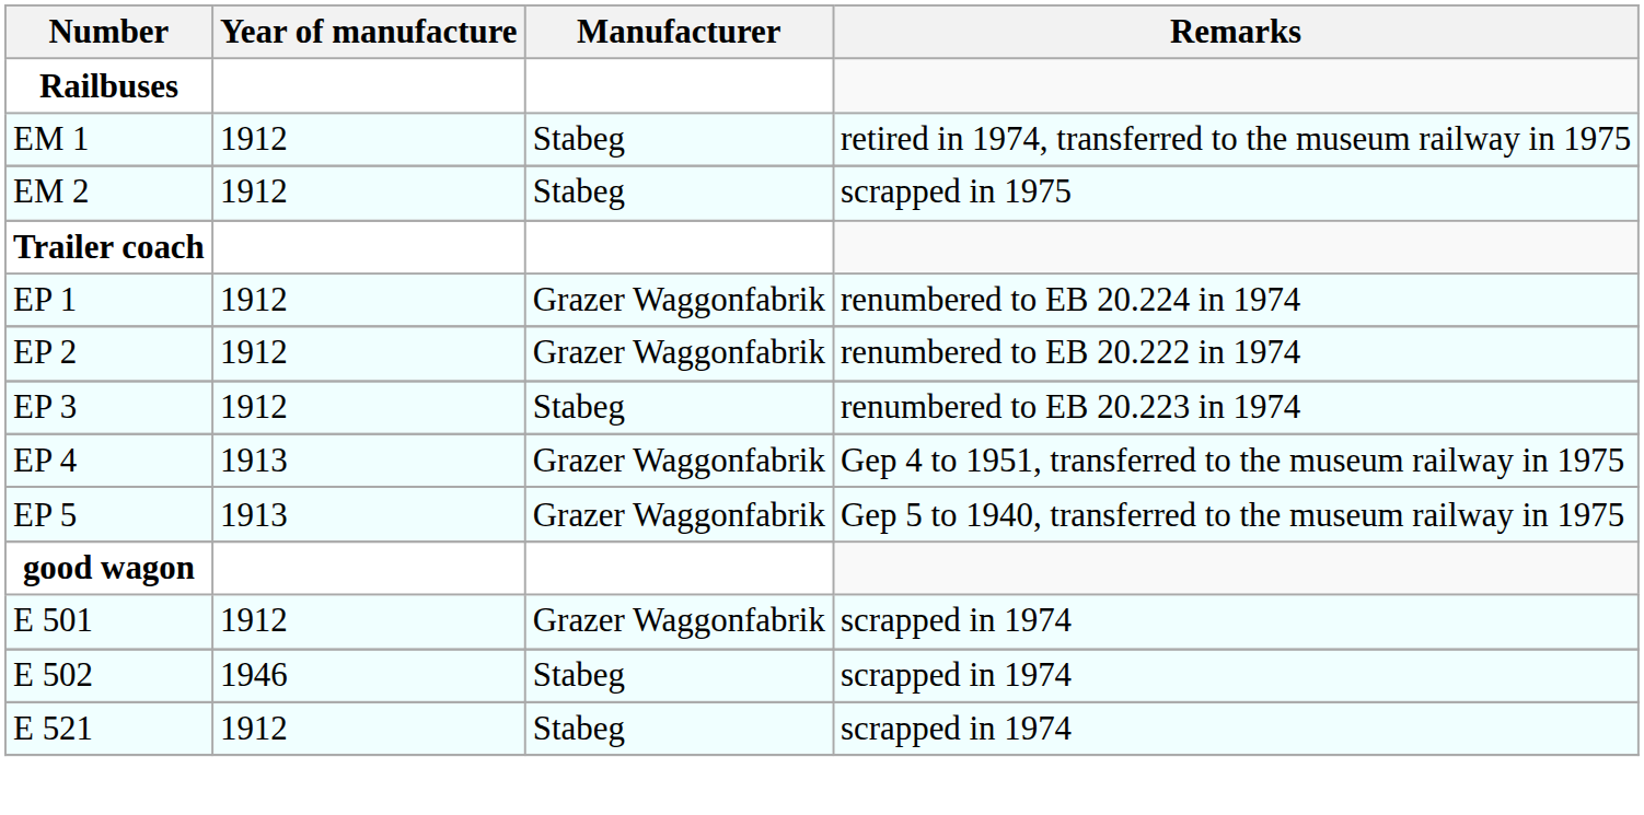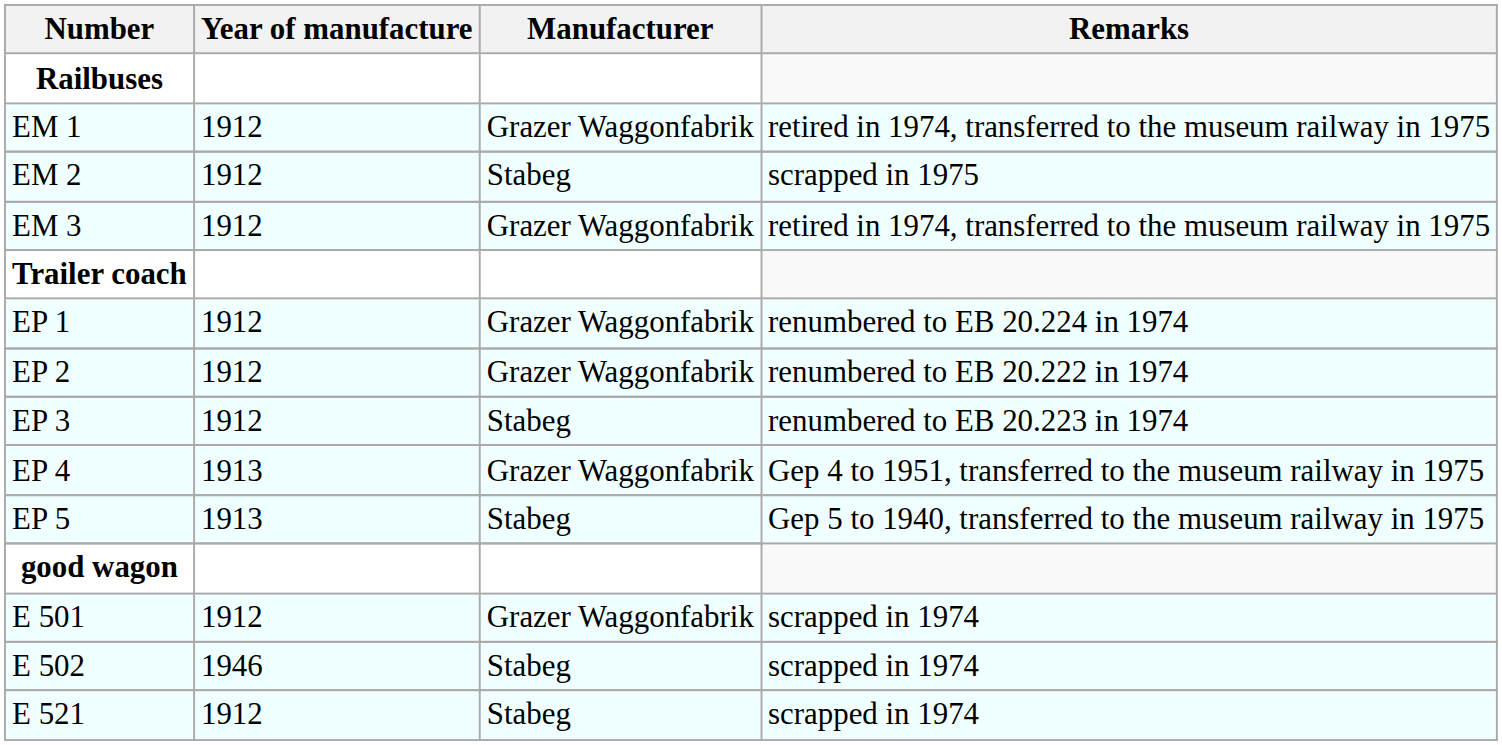 <table class="wikitable sortable" ">
 <tr bgcolor="#E8E8E8">
 <th>Number</th>
 <th>Year of manufacture</th>
 <th>Manufacturer</th>
 <th>Remarks</th>
 </tr>
 <tr bgcolor="#FFFFFF">
 <td align="center"><strong>Railbuses</strong></td>
 <td></td>
 <td></td>
 </tr>
 <tr bgcolor="#F0FFFF">
 <td>EM 1</td>
 <td>1912</td>
-<td>Stabeg</td>
+<td>Grazer Waggonfabrik</td>
 <td>retired in 1974, transferred to the museum railway in 1975</td>
 </tr>
 <tr>
 </tr>
 <tr bgcolor="#F0FFFF">
 <td>EM 2</td>
 <td>1912</td>
 <td>Stabeg</td>
 <td>scrapped in 1975</td>
 </tr>
 <tr>
+</tr>
+<tr bgcolor="#F0FFFF">
+<td>EM 3</td>
+<td>1912</td>
+<td>Grazer Waggonfabrik</td>
+<td>retired in 1974, transferred to the museum railway in 1975</td>
 </tr>
 <tr>
 </tr>
 <tr>
 </tr>
 <tr bgcolor="#FFFFFF">
 <td align="center"><strong>Trailer coach</strong></td>
 <td></td>
 <td></td>
 </tr>
 <tr bgcolor="#F0FFFF">
 <td>EP 1</td>
 <td>1912</td>
 <td>Grazer Waggonfabrik</td>
 <td>renumbered to EB 20.224 in 1974</td>
 </tr>
 <tr>
 </tr>
 <tr bgcolor="#F0FFFF">
 <td>EP 2</td>
 <td>1912</td>
 <td>Grazer Waggonfabrik</td>
 <td>renumbered to EB 20.222 in 1974</td>
 </tr>
 <tr>
 </tr>
 <tr bgcolor="#F0FFFF">
 <td>EP 3</td>
 <td>1912</td>
 <td>Stabeg</td>
 <td>renumbered to EB 20.223 in 1974</td>
 </tr>
 <tr>
 </tr>
 <tr bgcolor="#F0FFFF">
 <td>EP 4</td>
 <td>1913</td>
 <td>Grazer Waggonfabrik</td>
 <td>Gep 4 to 1951, transferred to the museum railway in 1975</td>
 </tr>
 <tr>
 </tr>
 <tr bgcolor="#F0FFFF">
 <td>EP 5</td>
 <td>1913</td>
-<td>Grazer Waggonfabrik</td>
+<td>Stabeg</td>
 <td>Gep 5 to 1940, transferred to the museum railway in 1975</td>
 </tr>
 <tr>
 </tr>
 <tr bgcolor="#FFFFFF">
 <td align="center"><strong>good wagon</strong></td>
 <td></td>
 <td></td>
 </tr>
 <tr bgcolor="#F0FFFF">
 <td>E 501</td>
 <td>1912</td>
 <td>Grazer Waggonfabrik</td>
 <td>scrapped in 1974</td>
 </tr>
 <tr>
 </tr>
 <tr bgcolor="#F0FFFF">
 <td>E 502</td>
 <td>1946</td>
 <td>Stabeg</td>
 <td>scrapped in 1974</td>
 </tr>
 <tr>
 </tr>
 <tr bgcolor="#F0FFFF">
 <td>E 521</td>
 <td>1912</td>
 <td>Stabeg</td>
 <td>scrapped in 1974</td>
 </tr>
 <tr>
 </tr>
 </table>
